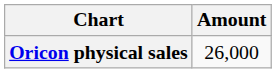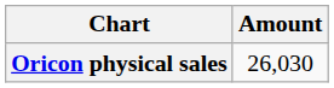 <table class="wikitable plainrowheaders">
 <tr>
 <th>Chart</th>
 <th>Amount</th>
 </tr>
 <tr>
 <th scope="row"><a href='#'>Oricon</a> physical sales</th>
-<td align="center">26,000</td>
+<td align="center">26,030</td>
 </tr>
 </table>
